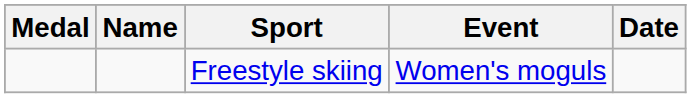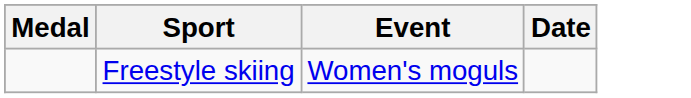 <table class="wikitable sortable" style="font-size:95%">
 <tr>
 <th>Medal</th>
-<th>Name</th>
 <th>Sport</th>
 <th>Event</th>
 <th>Date</th>
 </tr>
 <tr>
 <td></td>
-<td></td>
 <td><a href='#'>Freestyle skiing</a></td>
 <td><a href='#'>Women's moguls</a></td>
 <td></td>
 </tr>
 </table>
